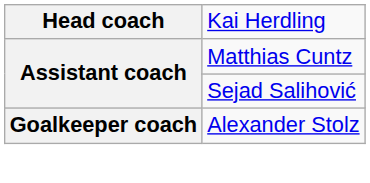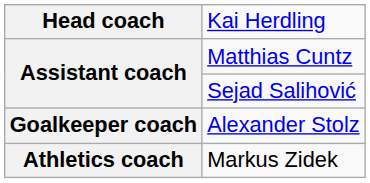 <table class="wikitable">
 <tr>
 <th rowspan="1">Head coach</th>
 <td> <a href='#'>Kai Herdling</a></td>
 </tr>
 <tr>
 <th rowspan="2">Assistant coach</th>
 <td> <a href='#'>Matthias Cuntz</a></td>
 </tr>
 <tr>
 <td> <a href='#'>Sejad Salihović</a></td>
 </tr>
 <tr>
 <th rowspan="1">Goalkeeper coach</th>
 <td> <a href='#'>Alexander Stolz</a></td>
 </tr>
+<tr>
+<th rowspan="1">Athletics coach</th>
+<td> Markus Zidek</td>
+</tr>
 </table>
